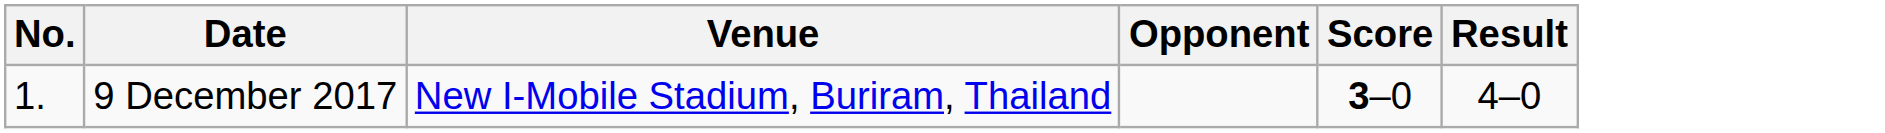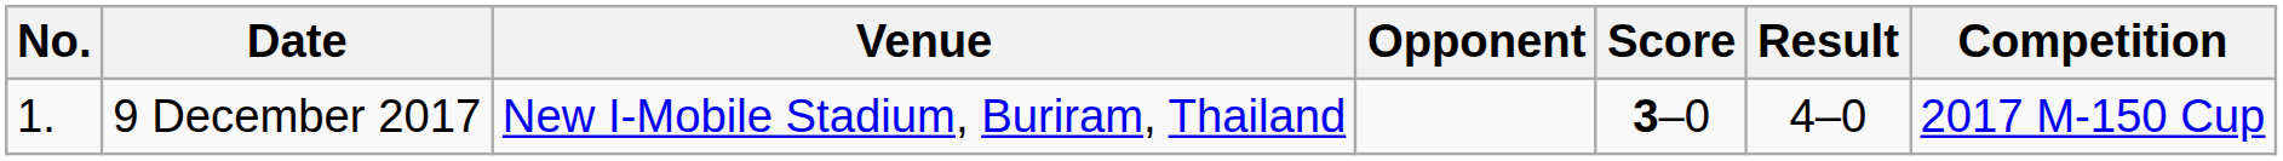 <table class="wikitable">
 <tr>
 <th>No.</th>
 <th>Date</th>
 <th>Venue</th>
 <th>Opponent</th>
 <th>Score</th>
 <th>Result</th>
+<th>Competition</th>
 </tr>
 <tr>
 <td>1.</td>
 <td>9 December 2017</td>
 <td><a href='#'>New I-Mobile Stadium</a>, <a href='#'>Buriram</a>, <a href='#'>Thailand</a></td>
 <td></td>
 <td align=center><strong>3</strong>–0</td>
 <td align=center>4–0</td>
+<td><a href='#'>2017 M-150 Cup</a></td>
 </tr>
 </table>
